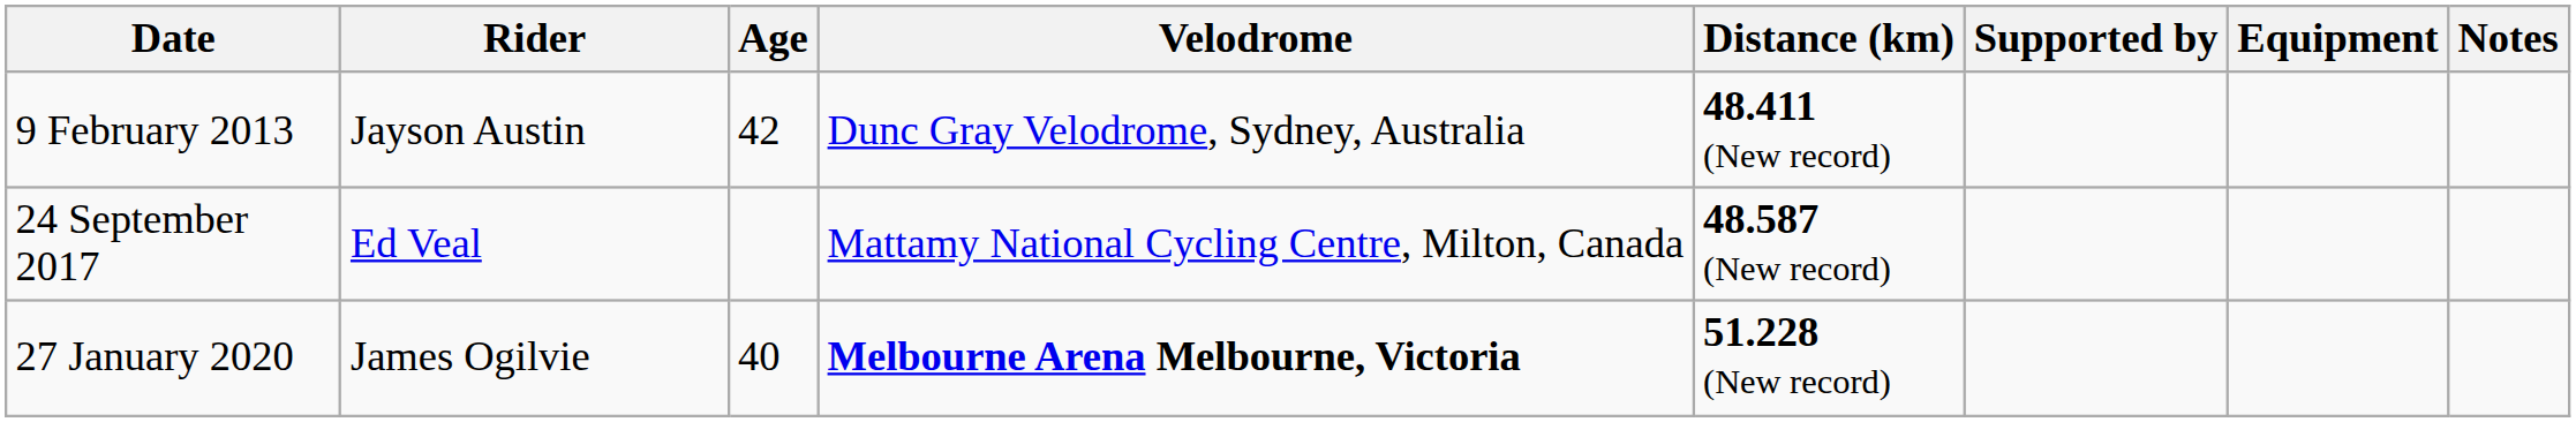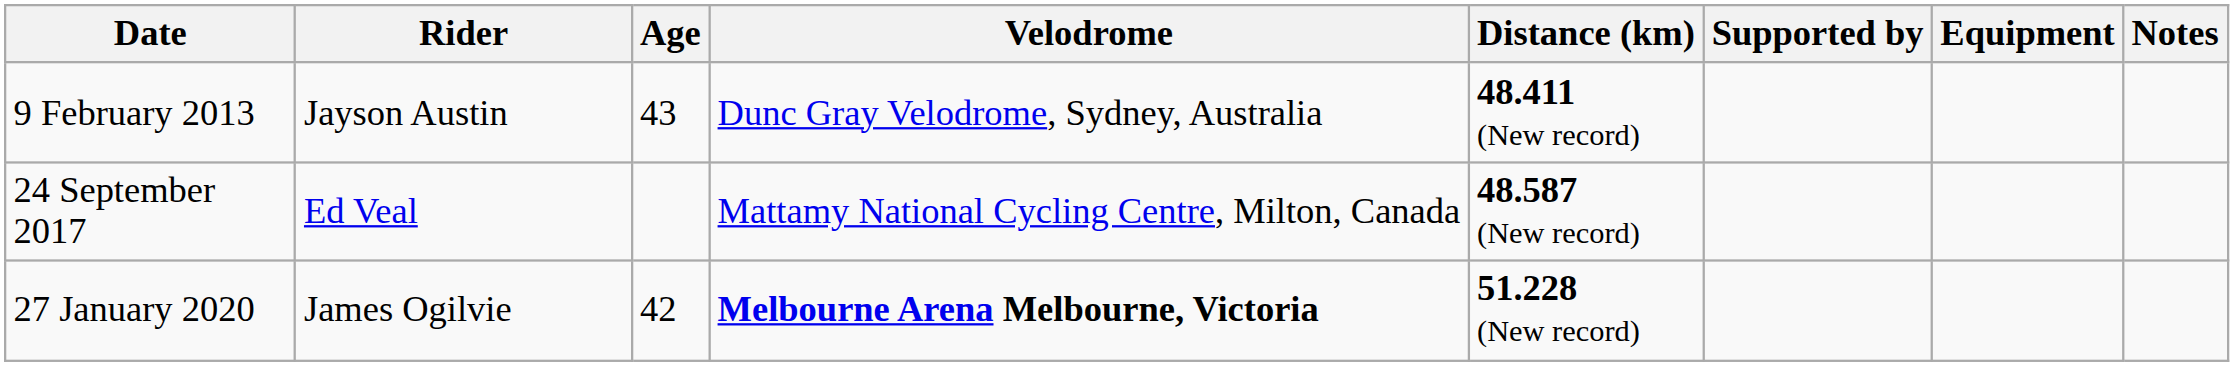 <table class="wikitable sortable mw-collapsible mw-collapsed" style="min-width:22em">
 <tr>
 <th width=120>Date</th>
 <th width=140>Rider</th>
 <th>Age</th>
 <th>Velodrome</th>
 <th>Distance (km)</th>
 <th>Supported by</th>
 <th>Equipment</th>
 <th>Notes</th>
 </tr>
 <tr>
 <td>9 February 2013</td>
 <td> Jayson Austin</td>
-<td>42</td>
+<td>43</td>
 <td><a href='#'>Dunc Gray Velodrome</a>, Sydney, Australia</td>
 <td><strong>48.411</strong><br><small>(New record)</small></td>
 <td></td>
 <td></td>
 <td></td>
 </tr>
 <tr>
 <td>24 September 2017</td>
 <td> <a href='#'>Ed Veal</a></td>
 <td></td>
 <td><a href='#'>Mattamy National Cycling Centre</a>, Milton, Canada</td>
 <td><strong>48.587</strong><br><small>(New record)</small></td>
 <td></td>
 <td></td>
 <td></td>
 </tr>
 <tr>
 <td>27 January 2020</td>
 <td> James Ogilvie</td>
-<td>40</td>
+<td>42</td>
 <td><strong><a href='#'>Melbourne Arena</a> Melbourne, Victoria</strong></td>
 <td><strong>51.228</strong><br><small>(New record)</small></td>
 <td></td>
 <td></td>
 <td></td>
 </tr>
 </table>
